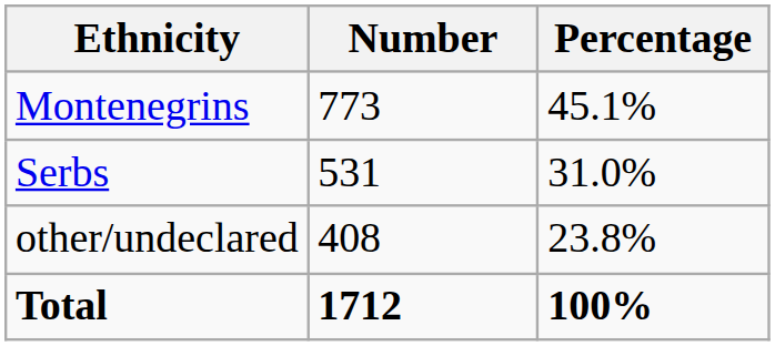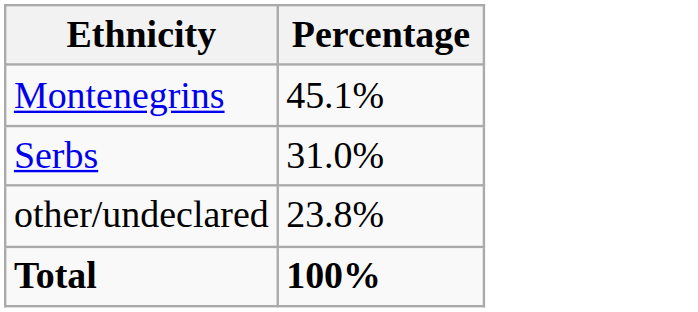 <table class="wikitable">
 <tr>
 <th width="100px">Ethnicity</th>
-<th width="80px">Number</th>
 <th width="80px">Percentage</th>
 </tr>
 <tr>
 <td><a href='#'>Montenegrins</a></td>
-<td>773</td>
 <td>45.1%</td>
 </tr>
 <tr>
 <td><a href='#'>Serbs</a></td>
-<td>531</td>
 <td>31.0%</td>
 </tr>
 <tr>
 <td>other/undeclared</td>
-<td>408</td>
 <td>23.8%</td>
 </tr>
 <tr>
 <td><strong>Total</strong></td>
-<td><strong>1712</strong></td>
 <td><strong>100%</strong></td>
 </tr>
 </table>
